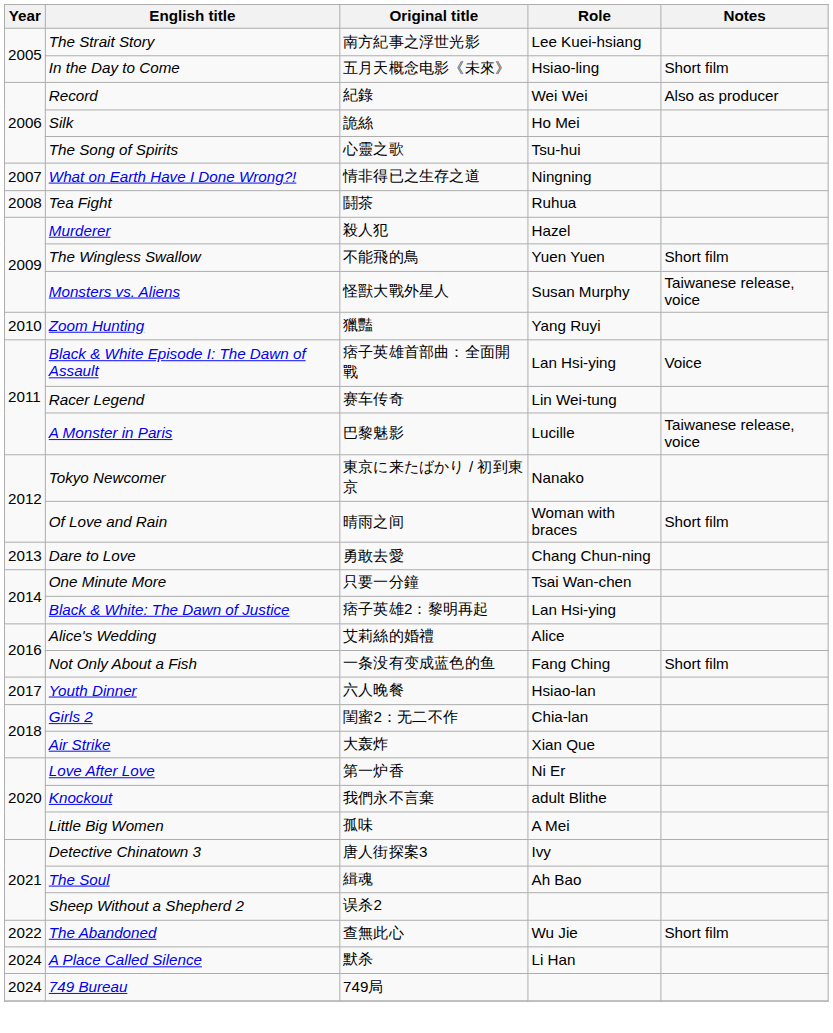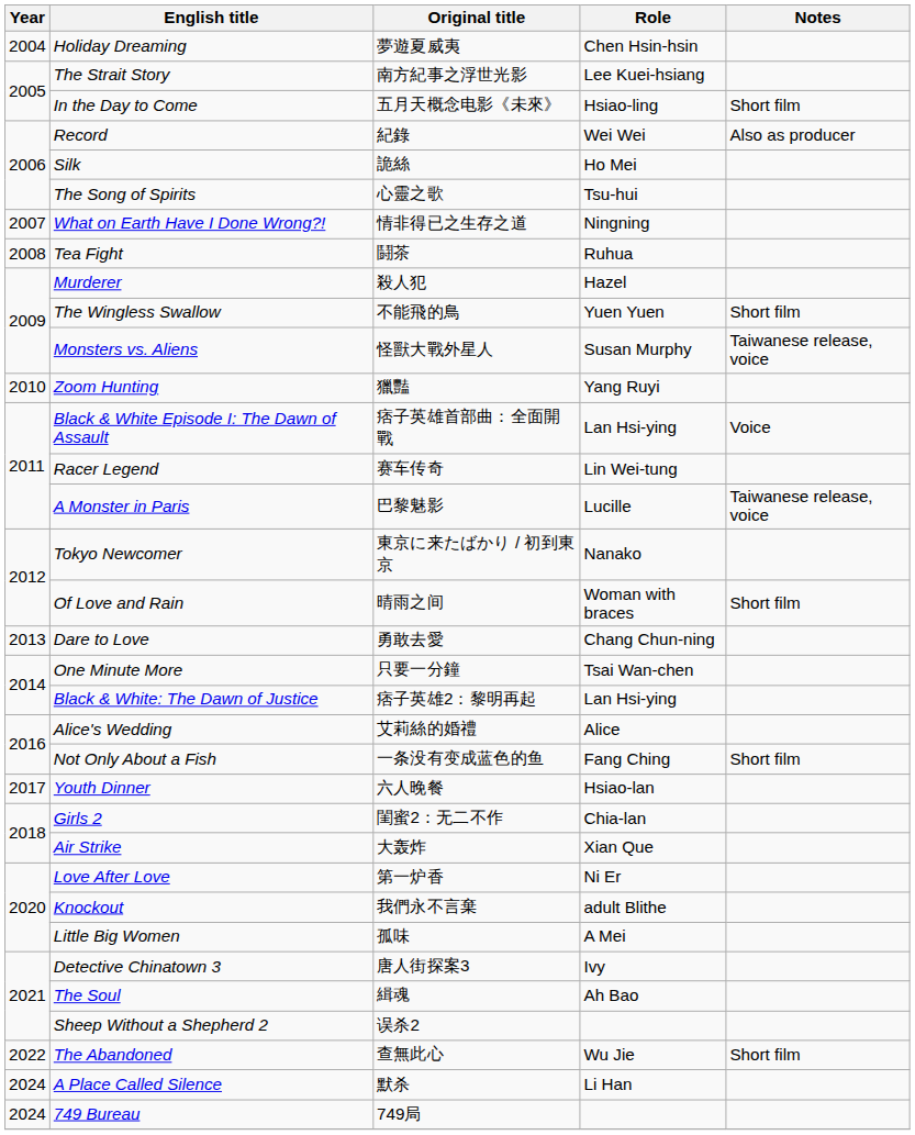 <table class="wikitable sortable">
 <tr>
 <th>Year</th>
 <th>English title</th>
 <th>Original title</th>
 <th>Role</th>
 <th class="unsortable">Notes</th>
+</tr>
+<tr>
+<td>2004</td>
+<td><em>Holiday Dreaming</em></td>
+<td>夢遊夏威夷</td>
+<td>Chen Hsin-hsin</td>
+<td></td>
 </tr>
 <tr>
 <td rowspan=2>2005</td>
 <td><em>The Strait Story</em></td>
 <td>南方紀事之浮世光影</td>
 <td>Lee Kuei-hsiang</td>
 <td></td>
 </tr>
 <tr>
 <td><em>In the Day to Come</em></td>
 <td>五月天概念电影《未來》</td>
 <td>Hsiao-ling</td>
 <td>Short film</td>
 </tr>
 <tr>
 <td rowspan=3>2006</td>
 <td><em>Record</em></td>
 <td>紀錄</td>
 <td>Wei Wei</td>
 <td>Also as producer</td>
 </tr>
 <tr>
 <td><em>Silk</em></td>
 <td>詭絲</td>
 <td>Ho Mei</td>
 <td></td>
 </tr>
 <tr>
 <td><em>The Song of Spirits</em></td>
 <td>心靈之歌</td>
 <td>Tsu-hui</td>
 <td></td>
 </tr>
 <tr>
 <td>2007</td>
 <td><em><a href='#'>What on Earth Have I Done Wrong?!</a></em></td>
 <td>情非得已之生存之道</td>
 <td>Ningning</td>
 <td></td>
 </tr>
 <tr>
 <td>2008</td>
 <td><em>Tea Fight</em></td>
 <td>鬪茶</td>
 <td>Ruhua</td>
 <td></td>
 </tr>
 <tr>
 <td rowspan=3>2009</td>
 <td><em><a href='#'>Murderer</a></em></td>
 <td>殺人犯</td>
 <td>Hazel</td>
 <td></td>
 </tr>
 <tr>
 <td><em>The Wingless Swallow</em></td>
 <td>不能飛的鳥</td>
 <td>Yuen Yuen</td>
 <td>Short film</td>
 </tr>
 <tr>
 <td><em><a href='#'>Monsters vs. Aliens</a></em></td>
 <td>怪獸大戰外星人</td>
 <td>Susan Murphy</td>
 <td>Taiwanese release, voice</td>
 </tr>
 <tr>
 <td>2010</td>
 <td><em><a href='#'>Zoom Hunting</a></em></td>
 <td>獵豔</td>
 <td>Yang Ruyi</td>
 <td></td>
 </tr>
 <tr>
 <td rowspan=3>2011</td>
 <td><em><a href='#'>Black & White Episode I: The Dawn of Assault</a></em></td>
 <td>痞子英雄首部曲：全面開戰</td>
 <td>Lan Hsi-ying</td>
 <td>Voice</td>
 </tr>
 <tr>
 <td><em>Racer Legend</em></td>
 <td>赛车传奇</td>
 <td>Lin Wei-tung</td>
 <td></td>
 </tr>
 <tr>
 <td><em><a href='#'>A Monster in Paris</a></em></td>
 <td>巴黎魅影</td>
 <td>Lucille</td>
 <td>Taiwanese release, voice</td>
 </tr>
 <tr>
 <td rowspan=2>2012</td>
 <td><em>Tokyo Newcomer</em></td>
 <td>東京に来たばかり / 初到東京</td>
 <td>Nanako</td>
 <td></td>
 </tr>
 <tr>
 <td><em>Of Love and Rain</em></td>
 <td>晴雨之间</td>
 <td>Woman with braces</td>
 <td>Short film</td>
 </tr>
 <tr>
 <td>2013</td>
 <td><em>Dare to Love</em></td>
 <td>勇敢去愛</td>
 <td>Chang Chun-ning</td>
 <td Short film></td>
 </tr>
 <tr>
 <td rowspan=2>2014</td>
 <td><em>One Minute More</em></td>
 <td>只要一分鐘</td>
 <td>Tsai Wan-chen</td>
 <td></td>
 </tr>
 <tr>
 <td><em><a href='#'>Black & White: The Dawn of Justice</a></em></td>
 <td>痞子英雄2：黎明再起</td>
 <td>Lan Hsi-ying</td>
 <td></td>
 </tr>
 <tr>
 <td rowspan=2>2016</td>
 <td><em>Alice's Wedding</em></td>
 <td>艾莉絲的婚禮</td>
 <td>Alice</td>
 <td Short film></td>
 </tr>
 <tr>
 <td><em>Not Only About a Fish</em></td>
 <td>一条没有变成蓝色的鱼</td>
 <td>Fang Ching</td>
 <td>Short film </td>
 </tr>
 <tr>
 <td>2017</td>
 <td><em><a href='#'>Youth Dinner</a></em></td>
 <td>六人晚餐</td>
 <td>Hsiao-lan</td>
 <td></td>
 </tr>
 <tr>
 <td rowspan=2>2018</td>
 <td><em><a href='#'>Girls 2</a></em></td>
 <td>閨蜜2：无二不作</td>
 <td>Chia-lan</td>
 <td></td>
 </tr>
 <tr>
 <td><em><a href='#'>Air Strike</a></em></td>
 <td>大轰炸</td>
 <td>Xian Que</td>
 <td></td>
 </tr>
 <tr>
 <td rowspan=3>2020</td>
 <td><em><a href='#'>Love After Love</a></em></td>
 <td>第一炉香</td>
 <td>Ni Er</td>
 <td></td>
 </tr>
 <tr>
 <td><em><a href='#'>Knockout</a></em></td>
 <td>我們永不言棄</td>
 <td>adult Blithe</td>
 <td></td>
 </tr>
 <tr>
 <td><em>Little Big Women</em></td>
 <td>孤味</td>
 <td>A Mei</td>
 <td></td>
 </tr>
 <tr>
 <td rowspan=3>2021</td>
 <td><em>Detective Chinatown 3</em></td>
 <td>唐人街探案3</td>
 <td>Ivy</td>
 <td></td>
 </tr>
 <tr>
 <td><em><a href='#'>The Soul</a></em></td>
 <td>緝魂</td>
 <td>Ah Bao</td>
 <td></td>
 </tr>
 <tr>
 <td><em>Sheep Without a Shepherd 2</em></td>
 <td>误杀2</td>
 <td></td>
 <td></td>
 </tr>
 <tr>
 <td>2022</td>
 <td><em><a href='#'>The Abandoned</a></em></td>
 <td>查無此心</td>
 <td>Wu Jie</td>
 <td>Short film </td>
 </tr>
 <tr>
 <td>2024</td>
 <td><em><a href='#'>A Place Called Silence</a></em></td>
 <td>默杀</td>
 <td>Li Han</td>
 <td></td>
 </tr>
 <tr>
 <td>2024</td>
 <td><em><a href='#'>749 Bureau</a></em></td>
 <td>749局</td>
 <td></td>
 <td></td>
 </tr>
 <tr>
 </tr>
 </table>
